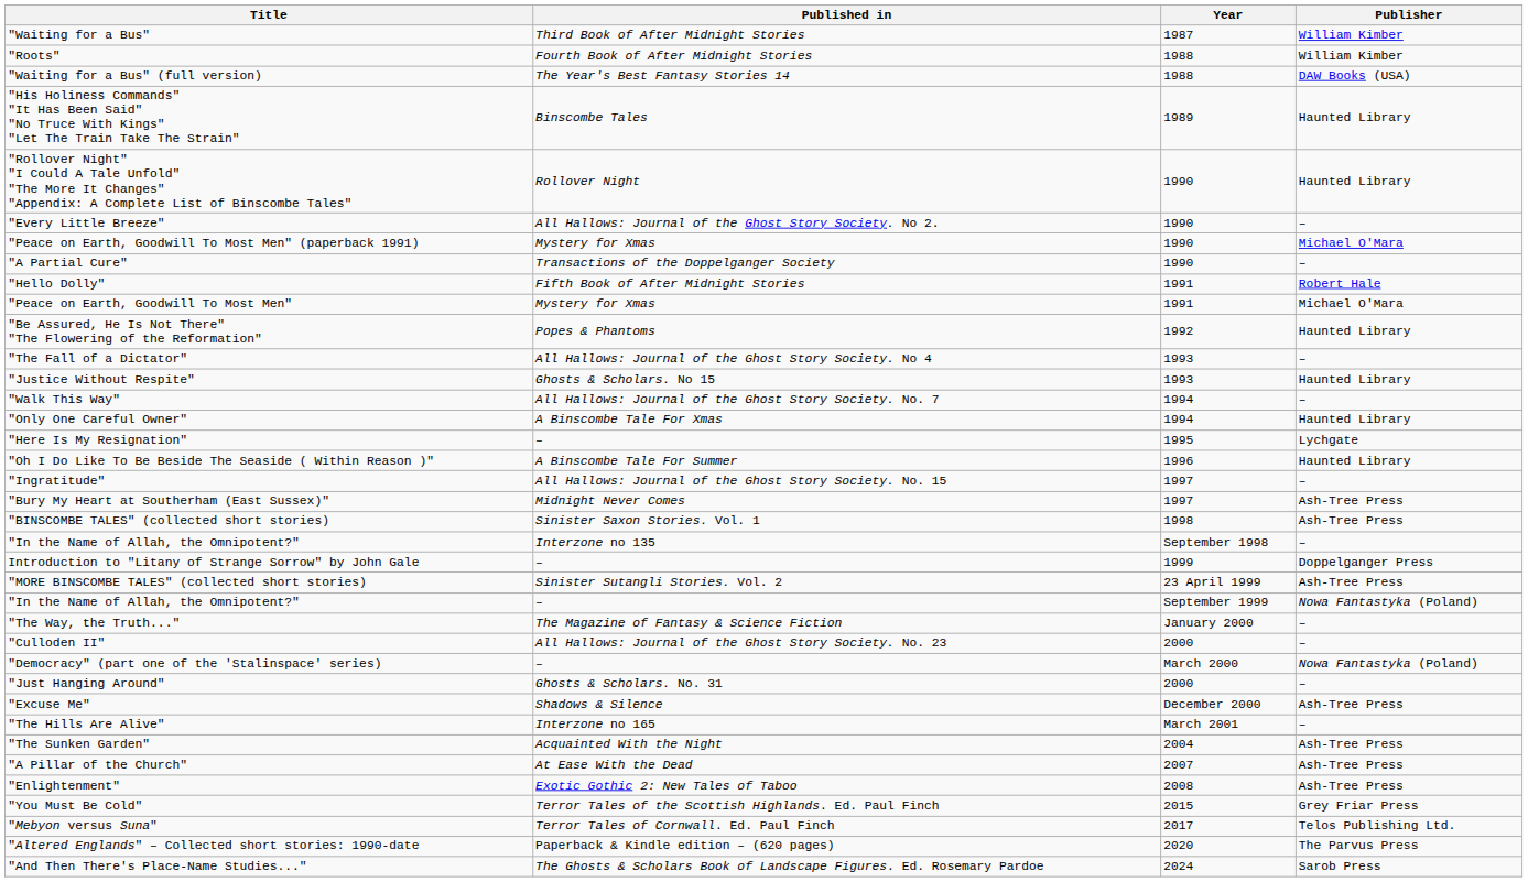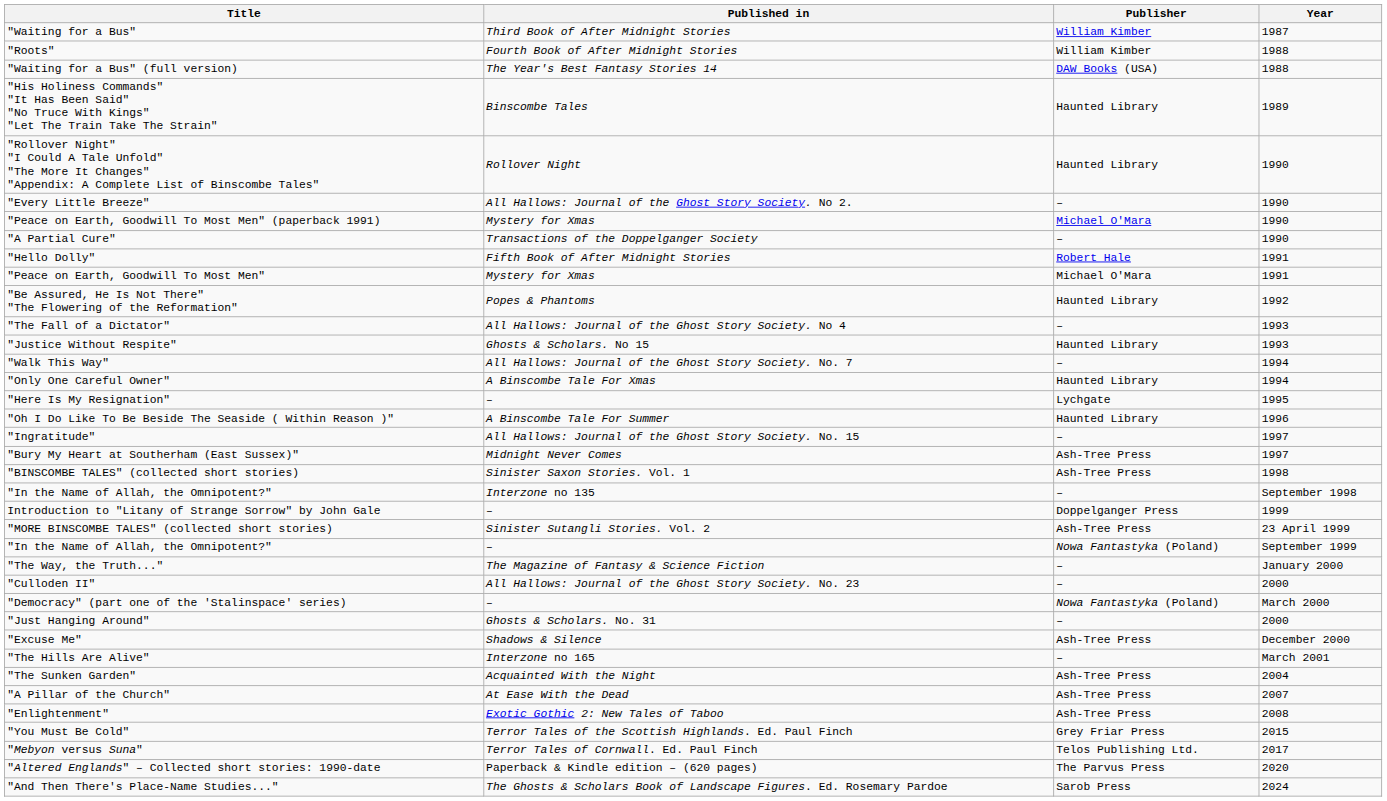 <table class="wikitable" width="100%">
 <tr>
 <th>Title</th>
 <th>Published in</th>
+<th>Publisher</th>
 <th>Year</th>
-<th>Publisher</th>
 </tr>
 <tr>
 <td>"Waiting for a Bus"</td>
 <td><em>Third Book of After Midnight Stories</em></td>
+<td><a href='#'>William Kimber</a></td>
 <td>1987</td>
-<td><a href='#'>William Kimber</a></td>
 </tr>
 <tr>
 <td>"Roots"</td>
 <td><em>Fourth Book of After Midnight Stories</em></td>
+<td>William Kimber</td>
 <td>1988</td>
-<td>William Kimber</td>
 </tr>
 <tr>
 <td>"Waiting for a Bus"   (full version)</td>
 <td><em>The Year's Best Fantasy Stories 14</em></td>
+<td><a href='#'>DAW Books</a> (USA)</td>
 <td>1988</td>
-<td><a href='#'>DAW Books</a> (USA)</td>
 </tr>
 <tr>
 <td>"His Holiness Commands"<br>"It Has Been Said"<br>"No Truce With Kings"<br>"Let The Train Take The Strain"</td>
 <td><em>Binscombe Tales</em></td>
+<td>Haunted Library</td>
 <td>1989</td>
-<td>Haunted Library</td>
 </tr>
 <tr>
 <td>"Rollover Night"<br>"I Could A Tale Unfold"<br>"The More It Changes"<br>"Appendix: A Complete List of Binscombe Tales"</td>
 <td><em>Rollover Night</em></td>
+<td>Haunted Library</td>
 <td>1990</td>
-<td>Haunted Library</td>
 </tr>
 <tr>
 <td>"Every Little Breeze"</td>
 <td><em>All Hallows: Journal of the <a href='#'>Ghost Story Society</a>.</em> No 2.</td>
+<td>–</td>
 <td>1990</td>
-<td>–</td>
 </tr>
 <tr>
 <td>"Peace on Earth, Goodwill To Most Men"   (paperback 1991)</td>
 <td><em>Mystery for Xmas</em></td>
+<td><a href='#'>Michael O'Mara</a></td>
 <td>1990</td>
-<td><a href='#'>Michael O'Mara</a></td>
 </tr>
 <tr>
 <td>"A Partial Cure"</td>
 <td><em>Transactions of the Doppelganger Society</em></td>
+<td>–</td>
 <td>1990</td>
-<td>–</td>
 </tr>
 <tr>
 <td>"Hello Dolly"</td>
 <td><em>Fifth Book of After Midnight Stories</em></td>
+<td><a href='#'>Robert Hale</a></td>
 <td>1991</td>
-<td><a href='#'>Robert Hale</a></td>
 </tr>
 <tr>
 <td>"Peace on Earth, Goodwill To Most Men"</td>
 <td><em>Mystery for Xmas</em></td>
+<td>Michael O'Mara</td>
 <td>1991</td>
-<td>Michael O'Mara</td>
 </tr>
 <tr>
 <td>"Be Assured, He Is Not There"<br>"The Flowering of the Reformation"</td>
 <td><em>Popes & Phantoms</em></td>
+<td>Haunted Library</td>
 <td>1992</td>
-<td>Haunted Library</td>
 </tr>
 <tr>
 <td>"The Fall of a Dictator"</td>
 <td><em>All Hallows: Journal of the Ghost Story Society.</em> No 4</td>
+<td>–</td>
 <td>1993</td>
-<td>–</td>
 </tr>
 <tr>
 <td>"Justice Without Respite"</td>
 <td><em>Ghosts & Scholars.</em> No 15</td>
+<td>Haunted Library</td>
 <td>1993</td>
-<td>Haunted Library</td>
 </tr>
 <tr>
 <td>"Walk This Way"</td>
 <td><em>All Hallows: Journal of the Ghost Story Society.</em> No. 7</td>
+<td>–</td>
 <td>1994</td>
-<td>–</td>
 </tr>
 <tr>
 <td>"Only One Careful Owner"</td>
 <td><em>A Binscombe Tale For Xmas</em></td>
+<td>Haunted Library</td>
 <td>1994</td>
-<td>Haunted Library</td>
 </tr>
 <tr>
 <td>"Here Is My Resignation"</td>
 <td>–</td>
+<td>Lychgate</td>
 <td>1995</td>
-<td>Lychgate</td>
 </tr>
 <tr>
 <td>"Oh I Do Like To Be Beside The Seaside ( Within Reason )"</td>
 <td><em>A Binscombe Tale For Summer</em></td>
+<td>Haunted Library</td>
 <td>1996</td>
-<td>Haunted Library</td>
 </tr>
 <tr>
 <td>"Ingratitude"</td>
 <td><em>All Hallows: Journal of the Ghost Story Society.</em> No. 15</td>
+<td>–</td>
 <td>1997</td>
-<td>–</td>
 </tr>
 <tr>
 <td>"Bury My Heart at Southerham (East Sussex)"</td>
 <td><em>Midnight Never Comes</em></td>
+<td>Ash-Tree Press</td>
 <td>1997</td>
-<td>Ash-Tree Press</td>
 </tr>
 <tr>
 <td>"BINSCOMBE TALES"   (collected short stories)</td>
 <td><em>Sinister Saxon Stories.</em> Vol. 1</td>
+<td>Ash-Tree Press</td>
 <td>1998</td>
-<td>Ash-Tree Press</td>
 </tr>
 <tr>
 <td>"In the Name of Allah, the Omnipotent?"</td>
 <td><em>Interzone</em> no 135</td>
+<td>–</td>
 <td>September 1998</td>
-<td>–</td>
 </tr>
 <tr>
 <td>Introduction to "Litany of Strange Sorrow" by John Gale</td>
 <td>–</td>
+<td>Doppelganger Press</td>
 <td>1999</td>
-<td>Doppelganger Press</td>
 </tr>
 <tr>
 <td>"MORE BINSCOMBE TALES"   (collected short stories)</td>
 <td><em>Sinister Sutangli Stories.</em> Vol. 2</td>
+<td>Ash-Tree Press</td>
 <td>23 April 1999</td>
-<td>Ash-Tree Press</td>
 </tr>
 <tr>
 <td>"In the Name of Allah, the Omnipotent?"</td>
 <td>–</td>
+<td><em>Nowa Fantastyka</em> (Poland)</td>
 <td>September 1999</td>
-<td><em>Nowa Fantastyka</em> (Poland)</td>
 </tr>
 <tr>
 <td>"The Way, the Truth..."</td>
 <td><em>The Magazine of Fantasy & Science Fiction</em></td>
+<td>–</td>
 <td>January 2000</td>
-<td>–</td>
 </tr>
 <tr>
 <td>"Culloden II"</td>
 <td><em>All Hallows: Journal of the Ghost Story Society.</em> No. 23</td>
+<td>–</td>
 <td>2000</td>
-<td>–</td>
 </tr>
 <tr>
 <td>"Democracy" (part one of the 'Stalinspace' series)</td>
 <td>–</td>
+<td><em>Nowa Fantastyka</em> (Poland)</td>
 <td>March 2000</td>
-<td><em>Nowa Fantastyka</em> (Poland)</td>
 </tr>
 <tr>
 <td>"Just Hanging Around"</td>
 <td><em>Ghosts & Scholars.</em> No. 31</td>
+<td>–</td>
 <td>2000</td>
-<td>–</td>
 </tr>
 <tr>
 <td>"Excuse Me"</td>
 <td><em>Shadows & Silence</em></td>
+<td>Ash-Tree Press</td>
 <td>December 2000</td>
-<td>Ash-Tree Press</td>
 </tr>
 <tr>
 <td>"The Hills Are Alive"</td>
 <td><em>Interzone</em> no 165</td>
+<td>–</td>
 <td>March 2001</td>
-<td>–</td>
 </tr>
 <tr>
 <td>"The Sunken Garden"</td>
 <td><em>Acquainted With the Night</em></td>
+<td>Ash-Tree Press</td>
 <td>2004</td>
-<td>Ash-Tree Press</td>
 </tr>
 <tr>
 <td>"A Pillar of the Church"</td>
 <td><em>At Ease With the Dead</em></td>
+<td>Ash-Tree Press</td>
 <td>2007</td>
-<td>Ash-Tree Press</td>
 </tr>
 <tr>
 <td>"Enlightenment"</td>
 <td><em><a href='#'>Exotic Gothic</a> 2: New Tales of Taboo</em></td>
+<td>Ash-Tree Press</td>
 <td>2008</td>
-<td>Ash-Tree Press</td>
 </tr>
 <tr>
 <td>"You Must Be Cold"</td>
 <td><em>Terror Tales of the Scottish Highlands</em>. Ed. Paul Finch</td>
+<td>Grey Friar Press</td>
 <td>2015</td>
-<td>Grey Friar Press</td>
 </tr>
 <tr>
 <td>"<em>Mebyon</em> versus <em>Suna</em>"</td>
 <td><em>Terror Tales of Cornwall</em>. Ed. Paul Finch</td>
+<td>Telos Publishing Ltd.</td>
 <td>2017</td>
-<td>Telos Publishing Ltd.</td>
 </tr>
 <tr>
 <td>"<em>Altered Englands</em>" – Collected short stories: 1990-date</td>
 <td>Paperback & Kindle edition – (620 pages)</td>
+<td>The Parvus Press</td>
 <td>2020</td>
-<td>The Parvus Press</td>
 </tr>
 <tr>
 <td>"And Then There's Place-Name Studies..."</td>
 <td><em>The Ghosts & Scholars Book of Landscape Figures</em>. Ed. Rosemary Pardoe</td>
+<td>Sarob Press</td>
 <td>2024</td>
-<td>Sarob Press</td>
 </tr>
 </table>
